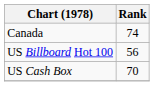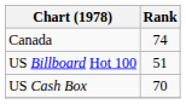 <table class="wikitable sortable">
 <tr>
 <th>Chart (1978)</th>
 <th>Rank</th>
 </tr>
 <tr>
 <td>Canada</td>
 <td style="text-align:center;">74</td>
 </tr>
 <tr>
 <td>US <em><a href='#'>Billboard</a></em> <a href='#'>Hot 100</a></td>
-<td style="text-align:center;">56</td>
+<td style="text-align:center;">51</td>
 </tr>
 <tr>
 <td>US <em>Cash Box</em></td>
 <td style="text-align:center;">70</td>
 </tr>
 <tr>
 </tr>
 </table>
